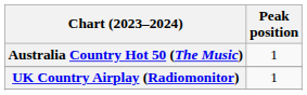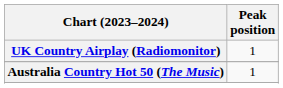 <table class="wikitable sortable plainrowheaders" style="text-align:center">
 <tr>
 <th scope="col">Chart (2023–2024)</th>
 <th scope="col">Peak<br>position</th>
 </tr>
 <tr>
-<th scope="row">Australia <a href='#'>Country Hot 50</a> (<em><a href='#'>The Music</a></em>)</th>
+<th scope="row"><a href='#'>UK Country Airplay</a> (<a href='#'>Radiomonitor</a>)</th>
 <td align=center>1</td>
 </tr>
 <tr>
 </tr>
 <tr>
-<th scope="row"><a href='#'>UK Country Airplay</a> (<a href='#'>Radiomonitor</a>)</th>
+<th scope="row">Australia <a href='#'>Country Hot 50</a> (<em><a href='#'>The Music</a></em>)</th>
 <td align=center>1</td>
 </tr>
 <tr>
 </tr>
 <tr>
 </tr>
 <tr>
 </tr>
 </table>
